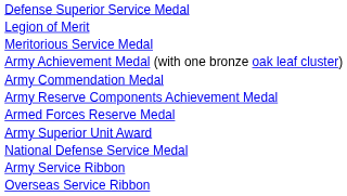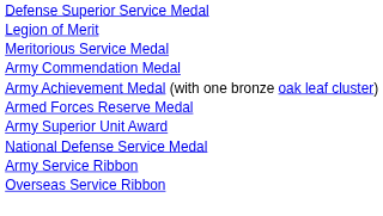 <table>
 <tr>
 <td></td>
 <td><a href='#'>Defense Superior Service Medal</a></td>
 </tr>
 <tr>
 <td></td>
 <td><a href='#'>Legion of Merit</a></td>
 </tr>
 <tr>
 <td></td>
 <td><a href='#'>Meritorious Service Medal</a></td>
 </tr>
 <tr>
 <td></td>
-<td><a href='#'>Army Achievement Medal</a> (with one bronze <a href='#'>oak leaf cluster</a>)</td>
-</tr>
-<tr>
-<td></td>
 <td><a href='#'>Army Commendation Medal</a></td>
 </tr>
 <tr>
 <td></td>
-<td><a href='#'>Army Reserve Components Achievement Medal</a></td>
+<td><a href='#'>Army Achievement Medal</a> (with one bronze <a href='#'>oak leaf cluster</a>)</td>
 </tr>
 <tr>
 <td></td>
 <td><a href='#'>Armed Forces Reserve Medal</a></td>
 </tr>
 <tr>
 <td></td>
 <td><a href='#'>Army Superior Unit Award</a></td>
 </tr>
 <tr>
 <td></td>
 <td><a href='#'>National Defense Service Medal</a></td>
 </tr>
 <tr>
 <td></td>
 <td><a href='#'>Army Service Ribbon</a></td>
 </tr>
 <tr>
 <td></td>
 <td><a href='#'>Overseas Service Ribbon</a></td>
 </tr>
 <tr>
 </tr>
 </table>
